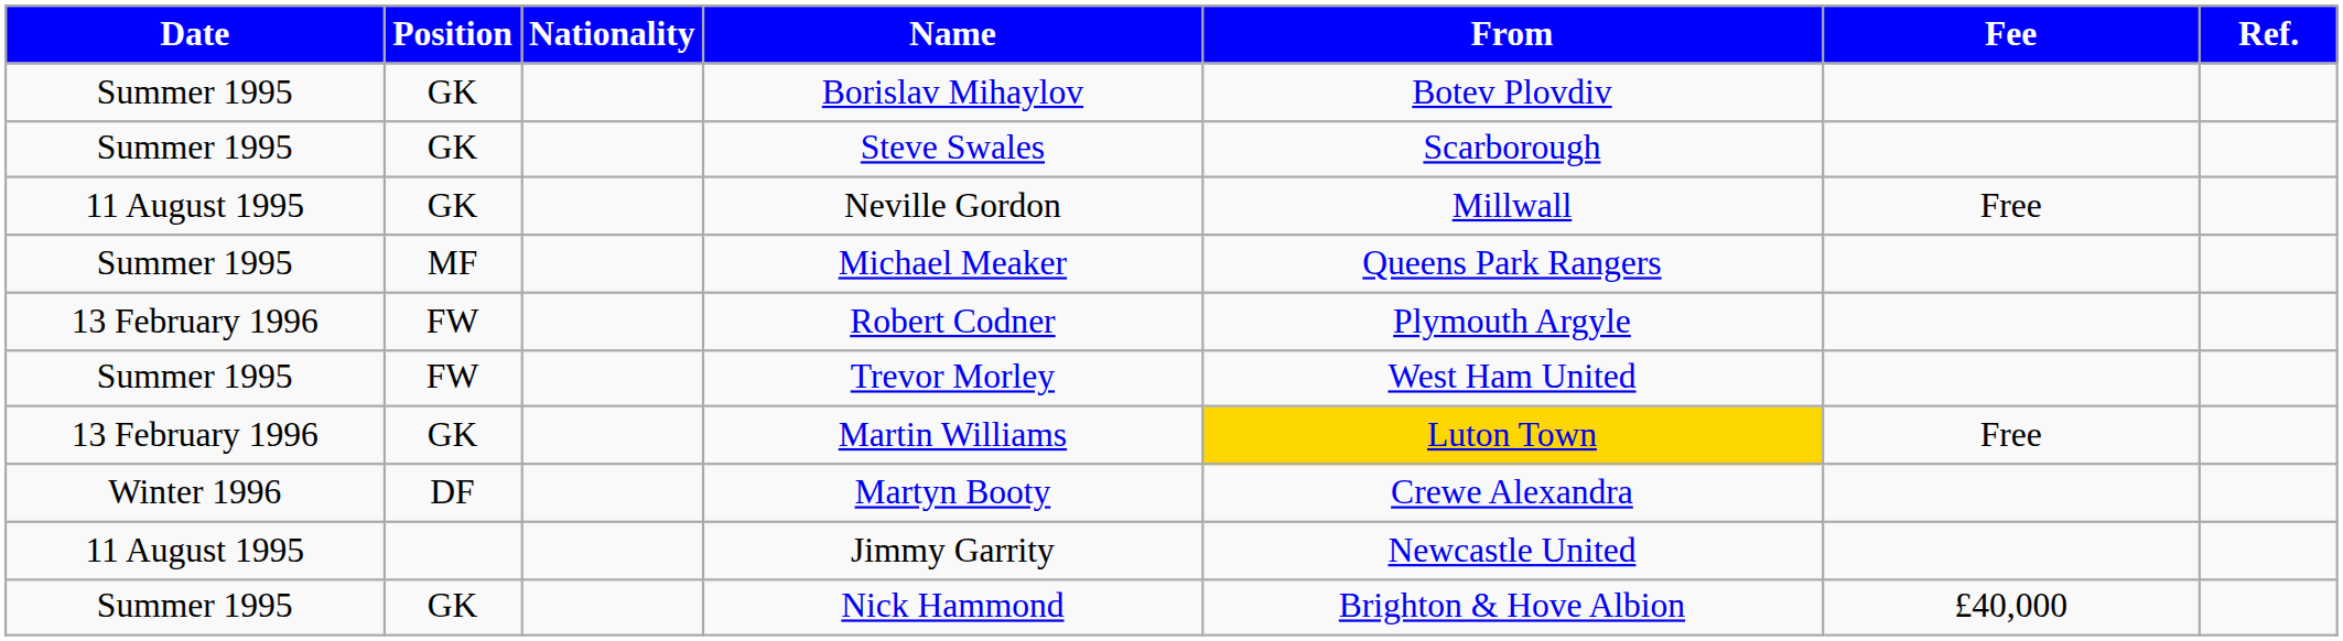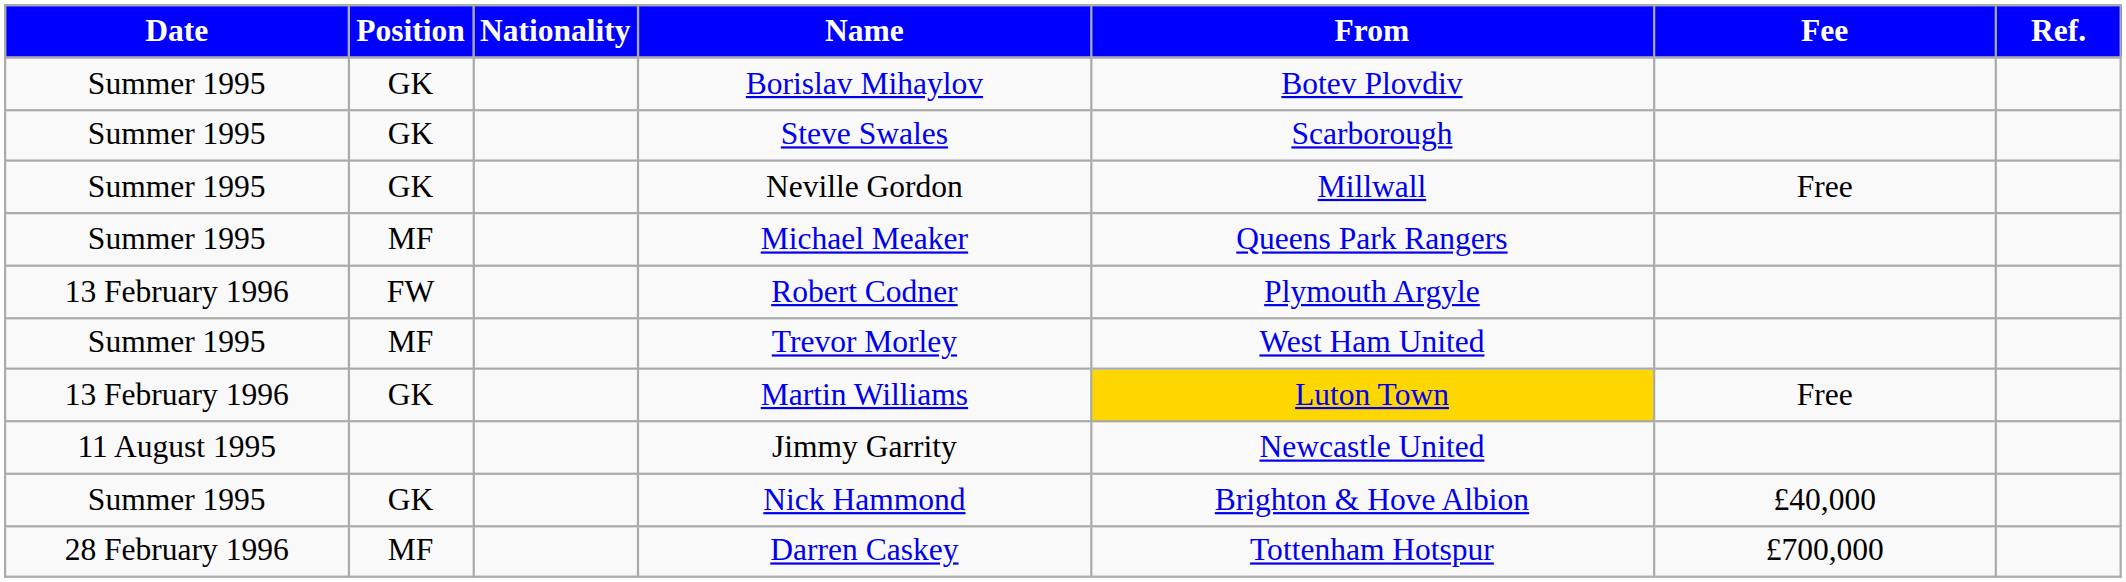 <table class="wikitable"  style="text-align:center; font-size:90%; ">
 <tr>
 <th style="background:#00f; color:white; width:150px;">Date</th>
 <th style="background:#00f; color:white; width:50px;">Position</th>
 <th style="background:#00f; color:white; width:50px;">Nationality</th>
 <th style="background:#00f; color:white; width:200px;">Name</th>
 <th style="background:#00f; color:white; width:250px;">From</th>
 <th style="background:#00f; color:white; width:150px;">Fee</th>
 <th style="background:#00f; color:white; width:50px;">Ref.</th>
 </tr>
 <tr>
 <td>Summer 1995</td>
 <td>GK</td>
 <td></td>
 <td><a href='#'>Borislav Mihaylov</a></td>
 <td><a href='#'>Botev Plovdiv</a></td>
 <td></td>
 <td></td>
 </tr>
 <tr>
 <td>Summer 1995</td>
 <td>GK</td>
 <td></td>
 <td><a href='#'>Steve Swales</a></td>
 <td><a href='#'>Scarborough</a></td>
 <td></td>
 <td></td>
 </tr>
 <tr>
-<td>11 August 1995</td>
+<td>Summer 1995</td>
 <td>GK</td>
 <td></td>
 <td>Neville Gordon</td>
 <td><a href='#'>Millwall</a></td>
 <td>Free</td>
 <td></td>
 </tr>
 <tr>
 <td>Summer 1995</td>
 <td>MF</td>
 <td></td>
 <td><a href='#'>Michael Meaker</a></td>
 <td><a href='#'>Queens Park Rangers</a></td>
 <td></td>
 <td></td>
 </tr>
 <tr>
 <td>13 February 1996</td>
 <td>FW</td>
 <td></td>
 <td><a href='#'>Robert Codner</a></td>
 <td><a href='#'>Plymouth Argyle</a></td>
 <td></td>
 <td></td>
 </tr>
 <tr>
 <td>Summer 1995</td>
-<td>FW</td>
+<td>MF</td>
 <td></td>
 <td><a href='#'>Trevor Morley</a></td>
 <td><a href='#'>West Ham United</a></td>
 <td></td>
 <td></td>
 </tr>
 <tr>
 <td>13 February 1996</td>
 <td>GK</td>
 <td></td>
 <td><a href='#'>Martin Williams</a></td>
 <td style="background: gold;"><a href='#'>Luton Town</a></td>
 <td>Free</td>
-<td></td>
-</tr>
-<tr>
-<td>Winter 1996</td>
-<td>DF</td>
-<td></td>
-<td><a href='#'>Martyn Booty</a></td>
-<td><a href='#'>Crewe Alexandra</a></td>
-<td></td>
 <td></td>
 </tr>
 <tr>
 <td>11 August 1995</td>
 <td></td>
 <td></td>
 <td>Jimmy Garrity</td>
 <td><a href='#'>Newcastle United</a></td>
 <td></td>
 <td></td>
 </tr>
 <tr>
 <td>Summer 1995</td>
 <td>GK</td>
 <td></td>
 <td><a href='#'>Nick Hammond</a></td>
 <td><a href='#'>Brighton & Hove Albion</a></td>
 <td>£40,000</td>
 <td></td>
 </tr>
+<tr>
+<td>28 February 1996</td>
+<td>MF</td>
+<td></td>
+<td><a href='#'>Darren Caskey</a></td>
+<td><a href='#'>Tottenham Hotspur</a></td>
+<td>£700,000</td>
+<td></td>
+</tr>
 </table>
